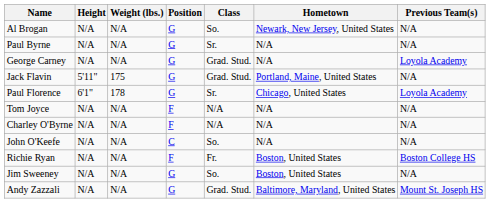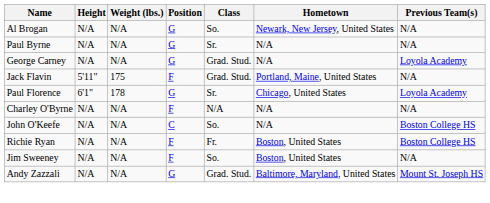 <table class="wikitable" style="font-size: 90%">
 <tr>
 <th>Name</th>
 <th>Height</th>
 <th>Weight (lbs.)</th>
 <th>Position</th>
 <th>Class</th>
 <th>Hometown</th>
 <th>Previous Team(s)</th>
 </tr>
 <tr>
 <td>Al Brogan</td>
 <td>N/A</td>
 <td>N/A</td>
 <td><a href='#'>G</a></td>
 <td>So.</td>
 <td><a href='#'>Newark, New Jersey</a>, United States</td>
 <td>N/A</td>
 </tr>
 <tr>
 <td>Paul Byrne</td>
 <td>N/A</td>
 <td>N/A</td>
 <td><a href='#'>G</a></td>
 <td>Sr.</td>
 <td>N/A</td>
 <td>N/A</td>
 </tr>
 <tr>
 <td>George Carney</td>
 <td>N/A</td>
 <td>N/A</td>
 <td><a href='#'>G</a></td>
 <td>Grad. Stud.</td>
 <td>N/A</td>
 <td><a href='#'>Loyola Academy</a></td>
 </tr>
 <tr>
 <td>Jack Flavin</td>
 <td>5'11"</td>
 <td>175</td>
-<td><a href='#'>G</a></td>
+<td><a href='#'>F</a></td>
 <td>Grad. Stud.</td>
 <td><a href='#'>Portland, Maine</a>, United States</td>
 <td>N/A</td>
 </tr>
 <tr>
 <td>Paul Florence</td>
 <td>6'1"</td>
 <td>178</td>
 <td><a href='#'>G</a></td>
 <td>Sr.</td>
 <td><a href='#'>Chicago</a>, United States</td>
 <td><a href='#'>Loyola Academy</a></td>
-</tr>
-<tr>
-<td>Tom Joyce</td>
-<td>N/A</td>
-<td>N/A</td>
-<td><a href='#'>F</a></td>
-<td>N/A</td>
-<td>N/A</td>
-<td>N/A</td>
 </tr>
 <tr>
 <td>Charley O'Byrne</td>
 <td>N/A</td>
 <td>N/A</td>
 <td><a href='#'>F</a></td>
 <td>N/A</td>
 <td>N/A</td>
 <td>N/A</td>
 </tr>
 <tr>
 <td>John O'Keefe</td>
 <td>N/A</td>
 <td>N/A</td>
 <td><a href='#'>C</a></td>
 <td>So.</td>
 <td>N/A</td>
-<td>N/A</td>
+<td><a href='#'>Boston College HS</a></td>
 </tr>
 <tr>
 <td>Richie Ryan</td>
 <td>N/A</td>
 <td>N/A</td>
 <td><a href='#'>F</a></td>
 <td>Fr.</td>
 <td><a href='#'>Boston</a>, United States</td>
 <td><a href='#'>Boston College HS</a></td>
 </tr>
 <tr>
 <td>Jim Sweeney</td>
 <td>N/A</td>
 <td>N/A</td>
-<td><a href='#'>G</a></td>
+<td><a href='#'>F</a></td>
 <td>So.</td>
 <td><a href='#'>Boston</a>, United States</td>
 <td>N/A</td>
 </tr>
 <tr>
 <td>Andy Zazzali</td>
 <td>N/A</td>
 <td>N/A</td>
 <td><a href='#'>G</a></td>
 <td>Grad. Stud.</td>
 <td><a href='#'>Baltimore, Maryland</a>, United States</td>
 <td><a href='#'>Mount St. Joseph HS</a></td>
 </tr>
 </table>
